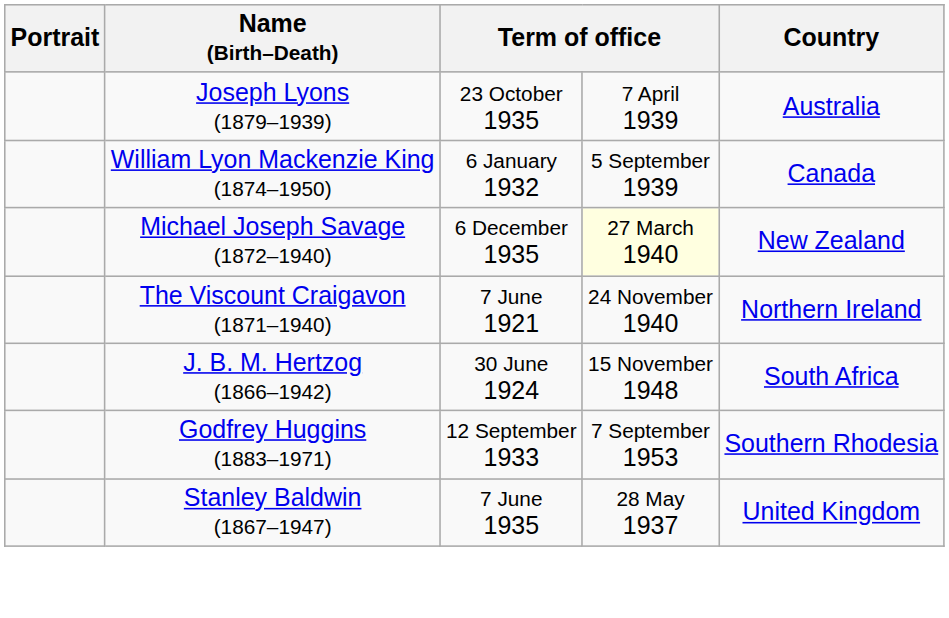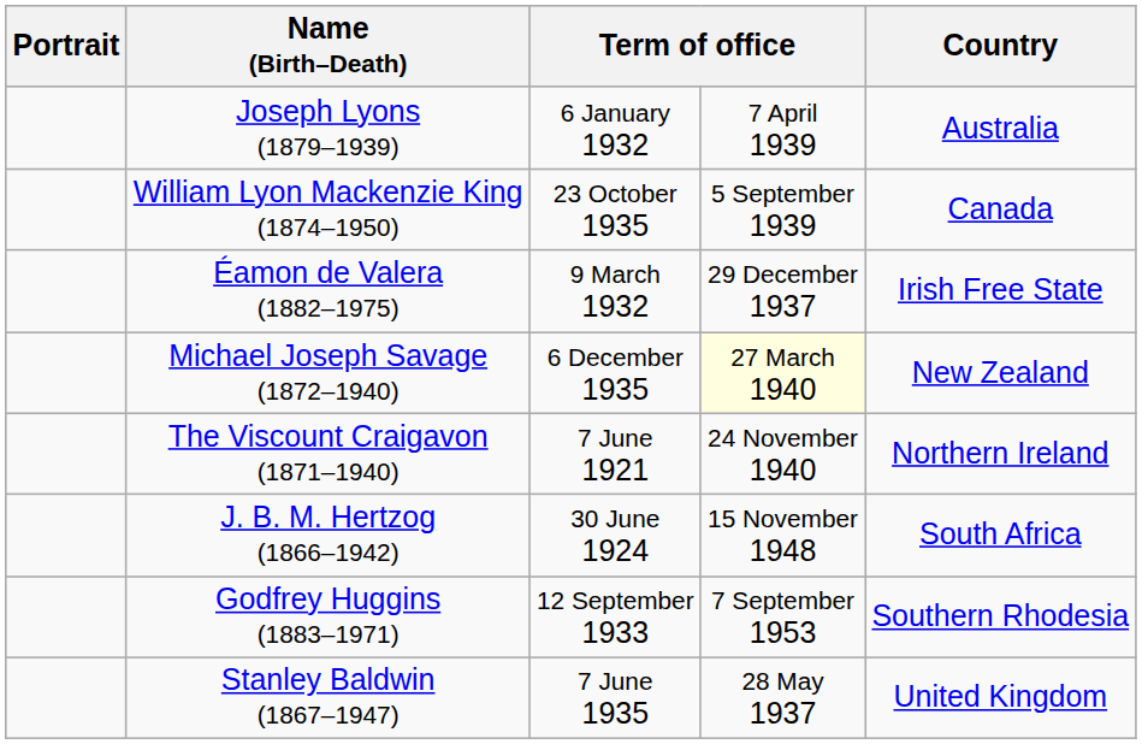 <table class="wikitable" style="text-align:center">
 <tr>
 <th>Portrait</th>
 <th>Name<br><small>(Birth–Death)</small></th>
 <th colspan=2>Term of office</th>
 <th>Country</th>
 </tr>
 <tr>
 <td></td>
 <td><a href='#'>Joseph Lyons</a><br><small>(1879–1939)</small></td>
-<td><small>23 October</small><br>1935</td>
+<td><small>6 January</small><br>1932</td>
 <td><small>7 April</small><br>1939</td>
 <td><a href='#'>Australia</a></td>
 </tr>
 <tr>
 <td></td>
 <td><a href='#'>William Lyon Mackenzie King</a><br><small>(1874–1950)</small></td>
-<td><small>6 January</small><br>1932</td>
+<td><small>23 October</small><br>1935</td>
 <td><small>5 September</small><br>1939</td>
 <td><a href='#'>Canada</a></td>
+</tr>
+<tr>
+<td></td>
+<td><a href='#'>Éamon de Valera</a><br><small>(1882–1975)</small></td>
+<td><small>9 March</small><br>1932</td>
+<td><small>29 December</small><br>1937</td>
+<td><a href='#'>Irish Free State</a></td>
 </tr>
 <tr>
 <td></td>
 <td><a href='#'>Michael Joseph Savage</a><br><small>(1872–1940)</small></td>
 <td><small>6 December</small><br>1935</td>
 <td style="background: lightyellow;"><small>27 March</small><br>1940</td>
 <td><a href='#'>New Zealand</a></td>
 </tr>
 <tr>
 <td></td>
 <td><a href='#'>The Viscount Craigavon</a><br><small>(1871–1940)</small></td>
 <td><small>7 June</small><br>1921</td>
 <td><small>24 November</small><br>1940</td>
 <td><a href='#'>Northern Ireland</a></td>
 </tr>
 <tr>
 <td></td>
 <td><a href='#'>J. B. M. Hertzog</a><br><small>(1866–1942)</small></td>
 <td><small>30 June</small><br>1924</td>
 <td><small>15 November</small><br>1948</td>
 <td><a href='#'>South Africa</a></td>
 </tr>
 <tr>
 <td></td>
 <td><a href='#'>Godfrey Huggins</a><br><small>(1883–1971)</small></td>
 <td><small>12 September</small><br>1933</td>
 <td><small>7 September</small><br>1953</td>
 <td><a href='#'>Southern Rhodesia</a></td>
 </tr>
 <tr>
 <td></td>
 <td><a href='#'>Stanley Baldwin</a><br><small>(1867–1947)</small></td>
 <td><small>7 June</small><br>1935</td>
 <td><small>28 May</small><br>1937</td>
 <td><a href='#'>United Kingdom</a></td>
 </tr>
 </table>
